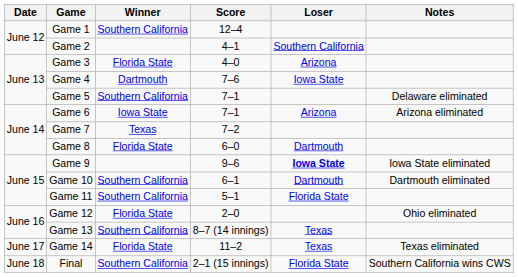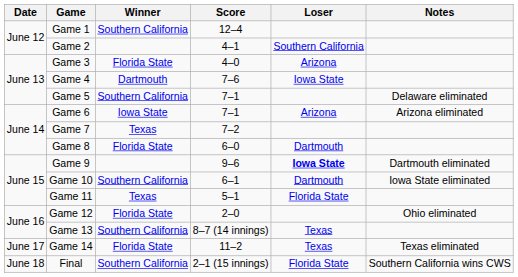 <table class="wikitable">
 <tr>
 <th>Date</th>
 <th>Game</th>
 <th>Winner</th>
 <th>Score</th>
 <th>Loser</th>
 <th>Notes</th>
 </tr>
 <tr align=center>
 <td rowspan=2>June 12</td>
 <td>Game 1</td>
 <td><a href='#'>Southern California</a></td>
 <td>12–4</td>
 <td></td>
 <td></td>
 </tr>
 <tr align=center>
 <td>Game 2</td>
 <td></td>
 <td>4–1</td>
 <td><a href='#'>Southern California</a></td>
 <td></td>
 </tr>
 <tr align=center>
 <td rowspan=3>June 13</td>
 <td>Game 3</td>
 <td><a href='#'>Florida State</a></td>
 <td>4–0</td>
 <td><a href='#'>Arizona</a></td>
 <td></td>
 </tr>
 <tr align=center>
 <td>Game 4</td>
 <td><a href='#'>Dartmouth</a></td>
 <td>7–6</td>
 <td><a href='#'>Iowa State</a></td>
 <td></td>
 </tr>
 <tr align=center>
 <td>Game 5</td>
 <td><a href='#'>Southern California</a></td>
 <td>7–1</td>
 <td></td>
 <td>Delaware eliminated</td>
 </tr>
 <tr align=center>
 <td rowspan=3>June 14</td>
 <td>Game 6</td>
 <td><a href='#'>Iowa State</a></td>
 <td>7–1</td>
 <td><a href='#'>Arizona</a></td>
 <td>Arizona eliminated</td>
 </tr>
 <tr align=center>
 <td>Game 7</td>
 <td><a href='#'>Texas</a></td>
 <td>7–2</td>
 <td></td>
 <td></td>
 </tr>
 <tr align=center>
 <td>Game 8</td>
 <td><a href='#'>Florida State</a></td>
 <td>6–0</td>
 <td><a href='#'>Dartmouth</a></td>
 <td></td>
 </tr>
 <tr align=center>
 <td rowspan=3>June 15</td>
 <td>Game 9</td>
 <td></td>
 <td>9–6</td>
 <td><strong><a href='#'>Iowa State</a></strong></td>
-<td>Iowa State eliminated</td>
+<td>Dartmouth eliminated</td>
 </tr>
 <tr align=center>
 <td>Game 10</td>
 <td><a href='#'>Southern California</a></td>
 <td>6–1</td>
 <td><a href='#'>Dartmouth</a></td>
-<td>Dartmouth eliminated</td>
+<td>Iowa State eliminated</td>
 </tr>
 <tr align=center>
 <td>Game 11</td>
-<td><a href='#'>Southern California</a></td>
+<td><a href='#'>Texas</a></td>
 <td>5–1</td>
 <td><a href='#'>Florida State</a></td>
 <td></td>
 </tr>
 <tr align=center>
 <td rowspan=2>June 16</td>
 <td>Game 12</td>
 <td><a href='#'>Florida State</a></td>
 <td>2–0</td>
 <td></td>
 <td>Ohio eliminated</td>
 </tr>
 <tr align=center>
 <td>Game 13</td>
 <td><a href='#'>Southern California</a></td>
 <td>8–7 (14 innings)</td>
 <td><a href='#'>Texas</a></td>
 <td></td>
 </tr>
 <tr align=center>
 <td>June 17</td>
 <td>Game 14</td>
 <td><a href='#'>Florida State</a></td>
 <td>11–2</td>
 <td><a href='#'>Texas</a></td>
 <td>Texas eliminated</td>
 </tr>
 <tr align=center>
 <td>June 18</td>
 <td>Final</td>
 <td><a href='#'>Southern California</a></td>
 <td>2–1 (15 innings)</td>
 <td><a href='#'>Florida State</a></td>
 <td>Southern California wins CWS</td>
 </tr>
 </table>
